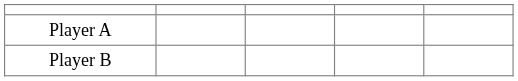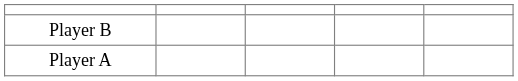 <table class="toccolours" border="1" cellpadding="4" cellspacing="0" style="border-collapse: collapse; margin:0;">
 <tr>
 <th width=125></th>
 <th width=70></th>
 <th width=70></th>
 <th width=70></th>
 <th width=70></th>
 </tr>
 <tr align=center>
+<td>Player B</td>
+<td></td>
+<td></td>
+<td></td>
+<td></td>
+</tr>
+<tr align=center>
 <td>Player A</td>
 <td></td>
 <td></td>
 <td></td>
 <td></td>
 </tr>
-<tr align=center>
-<td>Player B</td>
-<td></td>
-<td></td>
-<td></td>
-<td></td>
-</tr>
 </table>
